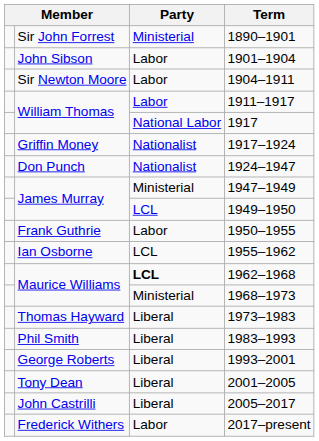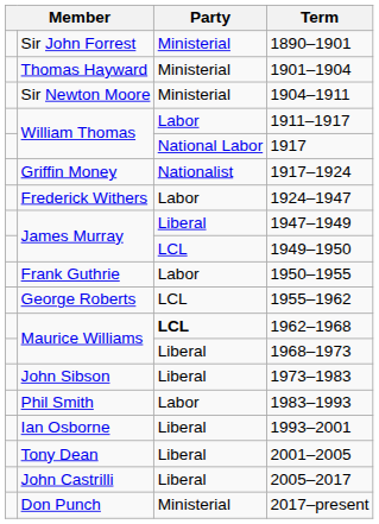 <table class="wikitable">
 <tr>
 <th colspan="2">Member</th>
 <th>Party</th>
 <th>Term</th>
 </tr>
 <tr>
 <td> </td>
 <td>Sir <a href='#'>John Forrest</a></td>
 <td><a href='#'>Ministerial</a></td>
 <td>1890–1901</td>
 </tr>
 <tr>
 <td> </td>
-<td><a href='#'>John Sibson</a></td>
-<td>Labor</td>
+<td><a href='#'>Thomas Hayward</a></td>
+<td>Ministerial</td>
 <td>1901–1904</td>
 </tr>
 <tr>
 <td> </td>
 <td>Sir <a href='#'>Newton Moore</a></td>
-<td>Labor</td>
+<td>Ministerial</td>
 <td>1904–1911</td>
 </tr>
 <tr>
 <td> </td>
 <td rowspan=2><a href='#'>William Thomas</a></td>
 <td><a href='#'>Labor</a></td>
 <td>1911–1917</td>
 </tr>
 <tr>
 <td> </td>
 <td><a href='#'>National Labor</a></td>
 <td>1917</td>
 </tr>
 <tr>
 <td> </td>
 <td><a href='#'>Griffin Money</a></td>
 <td><a href='#'>Nationalist</a></td>
 <td>1917–1924</td>
 </tr>
 <tr>
 <td> </td>
-<td><a href='#'>Don Punch</a></td>
-<td><a href='#'>Nationalist</a></td>
+<td><a href='#'>Frederick Withers</a></td>
+<td>Labor</td>
 <td>1924–1947</td>
 </tr>
 <tr>
 <td> </td>
 <td rowspan="2"><a href='#'>James Murray</a></td>
-<td>Ministerial</td>
+<td><a href='#'>Liberal</a></td>
 <td>1947–1949</td>
 </tr>
 <tr>
 <td> </td>
 <td><a href='#'>LCL</a></td>
 <td>1949–1950</td>
 </tr>
 <tr>
 <td> </td>
 <td><a href='#'>Frank Guthrie</a></td>
 <td>Labor</td>
 <td>1950–1955</td>
 </tr>
 <tr>
 <td> </td>
-<td><a href='#'>Ian Osborne</a></td>
+<td><a href='#'>George Roberts</a></td>
 <td>LCL</td>
 <td>1955–1962</td>
 </tr>
 <tr>
 <td> </td>
 <td rowspan="2"><a href='#'>Maurice Williams</a></td>
 <td><strong>LCL</strong></td>
 <td>1962–1968</td>
 </tr>
 <tr>
 <td> </td>
-<td>Ministerial</td>
+<td>Liberal</td>
 <td>1968–1973</td>
 </tr>
 <tr>
 <td> </td>
-<td><a href='#'>Thomas Hayward</a></td>
+<td><a href='#'>John Sibson</a></td>
 <td>Liberal</td>
 <td>1973–1983</td>
 </tr>
 <tr>
 <td> </td>
 <td><a href='#'>Phil Smith</a></td>
-<td>Liberal</td>
+<td>Labor</td>
 <td>1983–1993</td>
 </tr>
 <tr>
 <td> </td>
-<td><a href='#'>George Roberts</a></td>
+<td><a href='#'>Ian Osborne</a></td>
 <td>Liberal</td>
 <td>1993–2001</td>
 </tr>
 <tr>
 <td> </td>
 <td><a href='#'>Tony Dean</a></td>
 <td>Liberal</td>
 <td>2001–2005</td>
 </tr>
 <tr>
 <td> </td>
 <td><a href='#'>John Castrilli</a></td>
 <td>Liberal</td>
 <td>2005–2017</td>
 </tr>
 <tr>
 <td> </td>
-<td><a href='#'>Frederick Withers</a></td>
-<td>Labor</td>
+<td><a href='#'>Don Punch</a></td>
+<td>Ministerial</td>
 <td>2017–present</td>
 </tr>
 </table>
